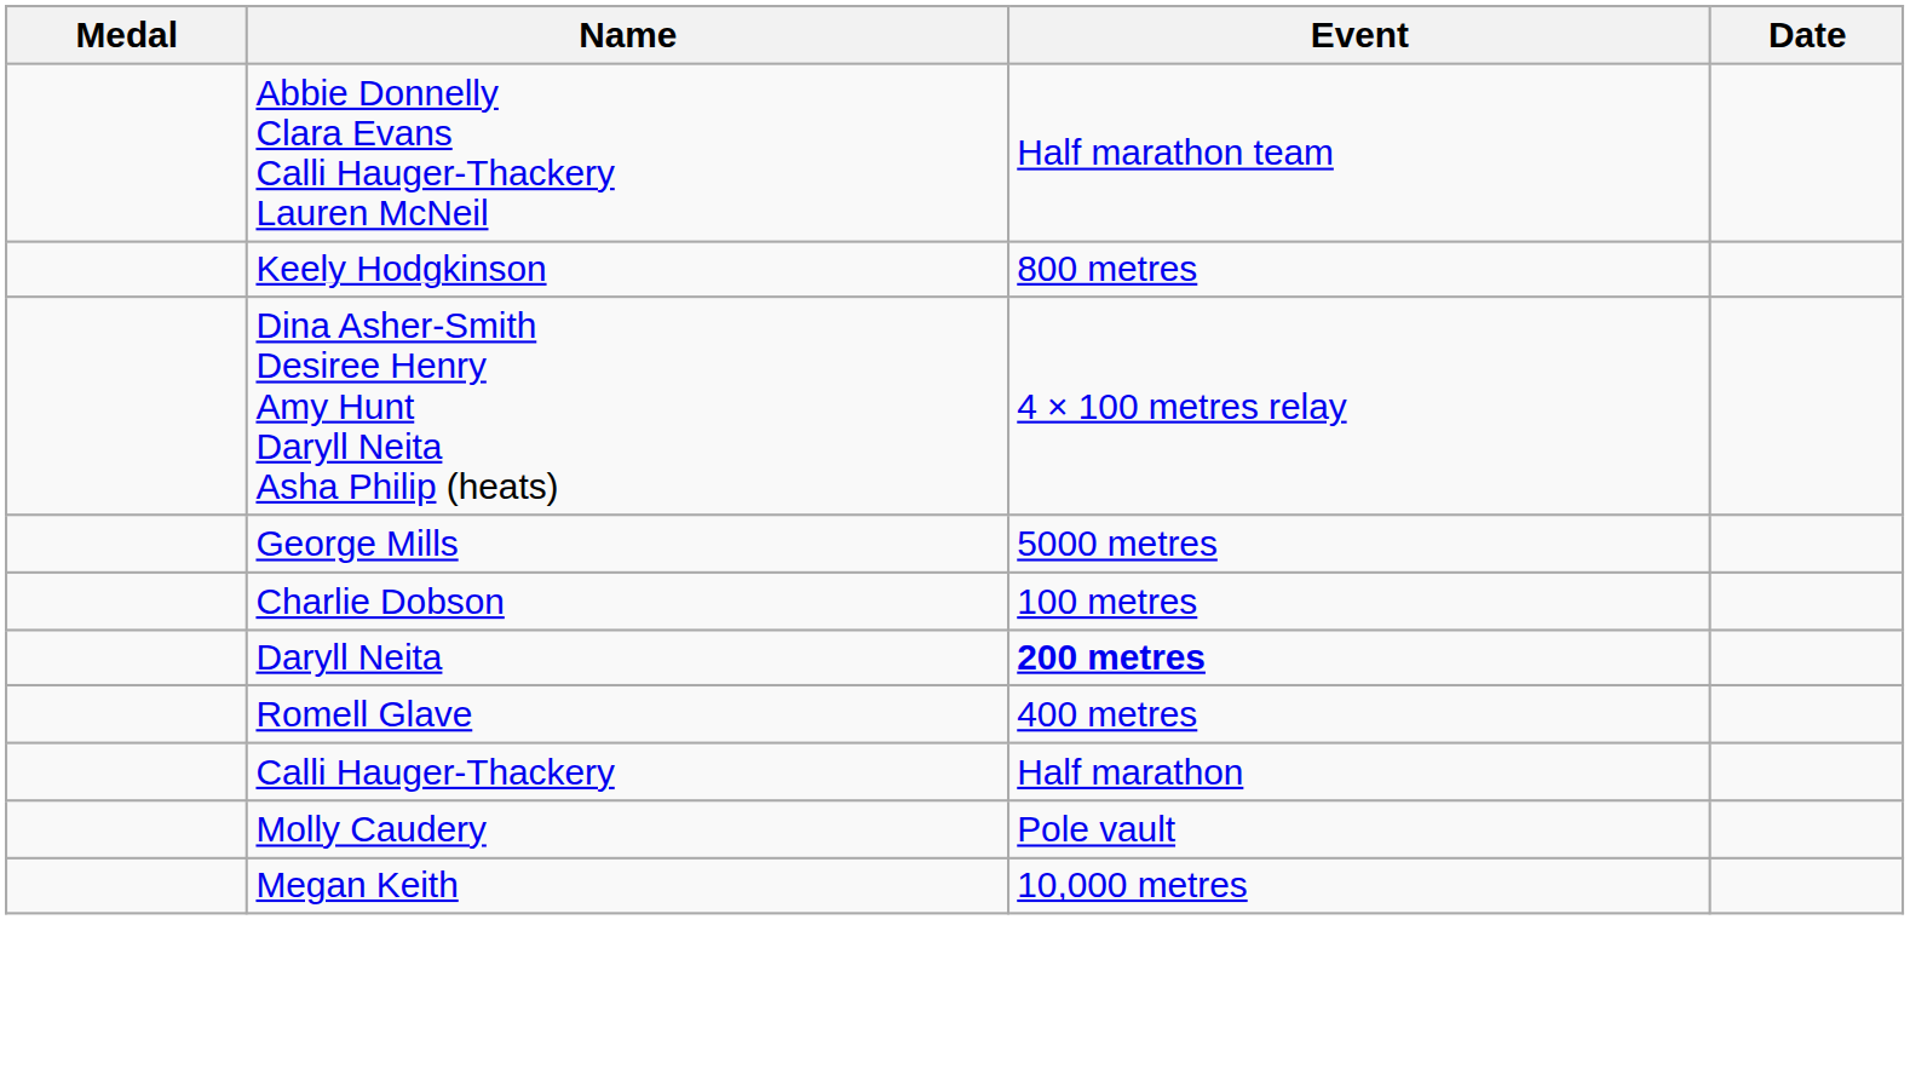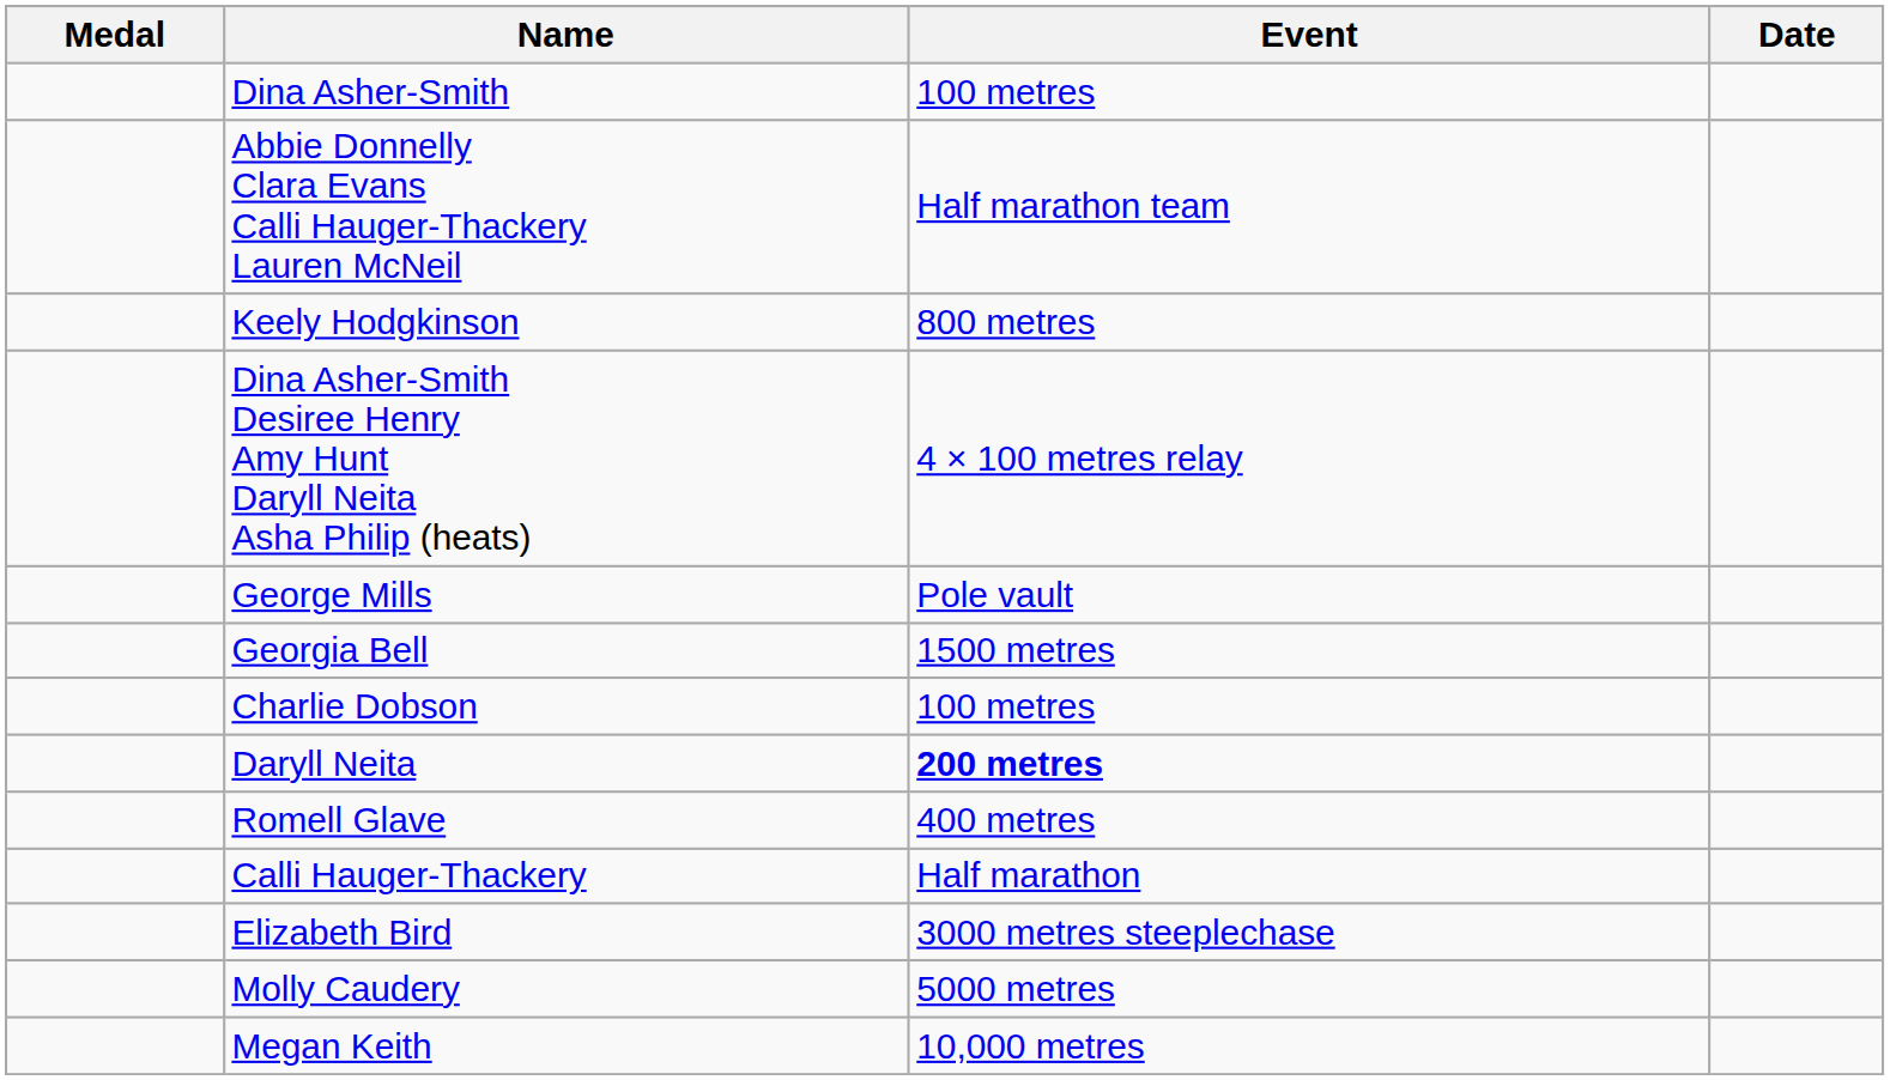 <table class="wikitable" style="font-size:90%" width=60%>
 <tr>
 <th>Medal</th>
 <th>Name</th>
 <th>Event</th>
 <th>Date</th>
+</tr>
+<tr>
+<td></td>
+<td><a href='#'>Dina Asher-Smith</a></td>
+<td><a href='#'>100 metres</a></td>
+<td></td>
 </tr>
 <tr>
 <td></td>
 <td><a href='#'>Abbie Donnelly</a><br><a href='#'>Clara Evans</a><br><a href='#'>Calli Hauger-Thackery</a><br><a href='#'>Lauren McNeil</a></td>
 <td><a href='#'>Half marathon team</a></td>
 <td></td>
 </tr>
 <tr>
 <td></td>
 <td><a href='#'>Keely Hodgkinson</a></td>
 <td><a href='#'>800 metres</a></td>
 <td></td>
 </tr>
 <tr>
 <td></td>
 <td><a href='#'>Dina Asher-Smith</a><br><a href='#'>Desiree Henry</a><br><a href='#'>Amy Hunt</a><br><a href='#'>Daryll Neita</a><br><a href='#'>Asha Philip</a> (heats)</td>
 <td><a href='#'>4 × 100 metres relay</a></td>
 <td></td>
 </tr>
 <tr>
 <td></td>
 <td><a href='#'>George Mills</a></td>
-<td><a href='#'>5000 metres</a></td>
+<td><a href='#'>Pole vault</a></td>
+<td></td>
+</tr>
+<tr>
+<td></td>
+<td><a href='#'>Georgia Bell</a></td>
+<td><a href='#'>1500 metres</a></td>
 <td></td>
 </tr>
 <tr>
 <td></td>
 <td><a href='#'>Charlie Dobson</a></td>
 <td><a href='#'>100 metres</a></td>
 <td></td>
 </tr>
 <tr>
 <td></td>
 <td><a href='#'>Daryll Neita</a></td>
 <td><strong><a href='#'>200 metres</a></strong></td>
 <td></td>
 </tr>
 <tr>
 <td></td>
 <td><a href='#'>Romell Glave</a></td>
 <td><a href='#'>400 metres</a></td>
 <td></td>
 </tr>
 <tr>
 <td></td>
 <td><a href='#'>Calli Hauger-Thackery</a></td>
 <td><a href='#'>Half marathon</a></td>
 <td></td>
 </tr>
 <tr>
 <td></td>
+<td><a href='#'>Elizabeth Bird</a></td>
+<td><a href='#'>3000 metres steeplechase</a></td>
+<td></td>
+</tr>
+<tr>
+<td></td>
 <td><a href='#'>Molly Caudery</a></td>
-<td><a href='#'>Pole vault</a></td>
+<td><a href='#'>5000 metres</a></td>
 <td></td>
 </tr>
 <tr>
 <td></td>
 <td><a href='#'>Megan Keith</a></td>
 <td><a href='#'>10,000 metres</a></td>
 <td></td>
 </tr>
 </table>
